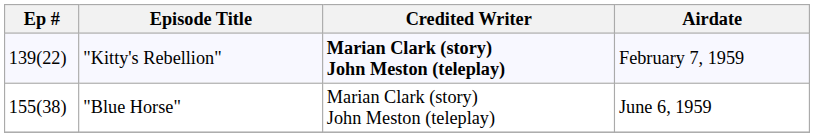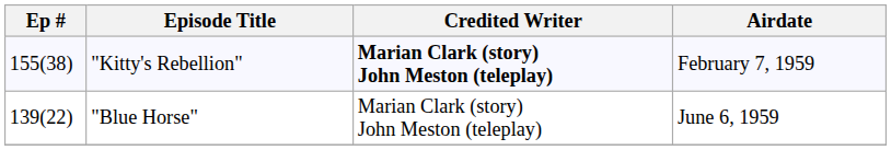 <table class=wikitable width=80%>
 <tr>
 <th width=5%>Ep #</th>
 <th width=25%>Episode Title</th>
 <th width=30%>Credited Writer</th>
 <th width=20%>Airdate</th>
 </tr>
 <tr bgcolor=#F8F8FF>
-<td>139(22)</td>
+<td>155(38)</td>
 <td>"Kitty's Rebellion"</td>
 <td><strong>Marian Clark (story)<br>John Meston (teleplay)</strong></td>
 <td>February 7, 1959</td>
 </tr>
 <tr bgcolor=#FFFFFF>
-<td>155(38)</td>
+<td>139(22)</td>
 <td>"Blue Horse"</td>
 <td>Marian Clark (story)<br>John Meston (teleplay)</td>
 <td>June 6, 1959</td>
 </tr>
 <tr bgcolor=#F8F8FF>
 </tr>
 </table>
